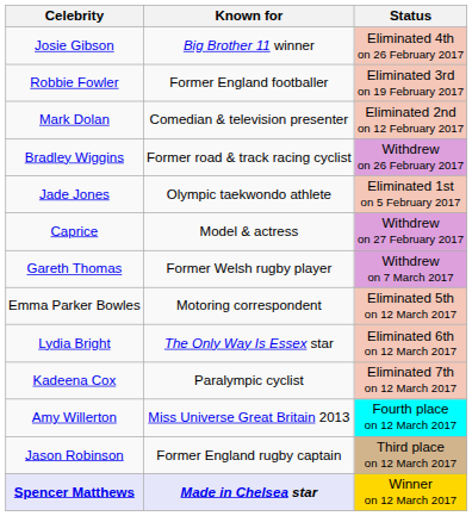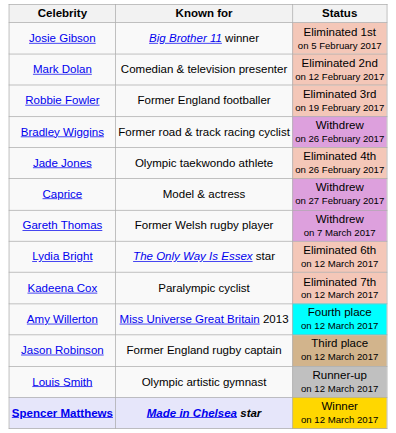 <table class="wikitable sortable" style="margin: auto; text-align: center;">
 <tr>
 <th>Celebrity</th>
 <th>Known for</th>
 <th>Status</th>
 </tr>
 <tr>
 <td><a href='#'>Josie Gibson</a></td>
 <td><em><a href='#'>Big Brother 11</a></em> winner</td>
-<td style="background:#f4c7b8;">Eliminated 4th<br><small>on 26 February 2017</small></td>
+<td style="background:#f4c7b8;">Eliminated 1st<br><small>on 5 February 2017</small></td>
+</tr>
+<tr>
+<td><a href='#'>Mark Dolan</a></td>
+<td>Comedian & television presenter</td>
+<td style="background:#f4c7b8;">Eliminated 2nd<br><small>on 12 February 2017</small></td>
 </tr>
 <tr>
 <td><a href='#'>Robbie Fowler</a></td>
 <td>Former England footballer</td>
 <td style="background:#f4c7b8;">Eliminated 3rd<br><small>on 19 February 2017</small></td>
-</tr>
-<tr>
-<td><a href='#'>Mark Dolan</a></td>
-<td>Comedian & television presenter</td>
-<td style="background:#f4c7b8;">Eliminated 2nd<br><small>on 12 February 2017</small></td>
 </tr>
 <tr>
 <td><a href='#'>Bradley Wiggins</a></td>
 <td>Former road & track racing cyclist</td>
 <td style=background:#DDA0DD>Withdrew<br><small>on 26 February 2017</small></td>
 </tr>
 <tr>
 <td><a href='#'>Jade Jones</a></td>
 <td>Olympic taekwondo athlete</td>
-<td style="background:#f4c7b8;">Eliminated 1st<br><small>on 5 February 2017</small></td>
+<td style="background:#f4c7b8;">Eliminated 4th<br><small>on 26 February 2017</small></td>
 </tr>
 <tr>
 <td><a href='#'>Caprice</a></td>
 <td>Model & actress</td>
 <td style=background:#DDA0DD>Withdrew<br><small>on 27 February 2017</small></td>
 </tr>
 <tr>
 <td><a href='#'>Gareth Thomas</a></td>
 <td>Former Welsh rugby player</td>
 <td style=background:#DDA0DD>Withdrew<br><small>on 7 March 2017</small></td>
-</tr>
-<tr>
-<td>Emma Parker Bowles</td>
-<td>Motoring correspondent</td>
-<td style="background:#f4c7b8;">Eliminated 5th<br><small>on 12 March 2017</small></td>
 </tr>
 <tr>
 <td><a href='#'>Lydia Bright</a></td>
 <td><em><a href='#'>The Only Way Is Essex</a></em> star</td>
 <td style="background:#f4c7b8;">Eliminated 6th<br><small>on 12 March 2017</small></td>
 </tr>
 <tr>
 <td><a href='#'>Kadeena Cox</a></td>
 <td>Paralympic cyclist</td>
 <td style="background:#f4c7b8;">Eliminated 7th<br><small>on 12 March 2017</small></td>
 </tr>
 <tr>
 <td><a href='#'>Amy Willerton</a></td>
 <td><a href='#'>Miss Universe Great Britain</a> 2013</td>
 <td style=background:cyan;>Fourth place<br><small>on 12 March 2017</small></td>
 </tr>
 <tr>
 <td><a href='#'>Jason Robinson</a></td>
 <td>Former England rugby captain</td>
 <td style="background:tan;">Third place<br><small>on 12 March 2017</small></td>
 </tr>
 <tr>
+<td><a href='#'>Louis Smith</a></td>
+<td>Olympic artistic gymnast</td>
+<td style=background:silver;>Runner-up<br><small>on 12 March 2017</small></td>
+</tr>
+<tr>
 <td style="background:lavender;"><strong><a href='#'>Spencer Matthews</a></strong></td>
 <td style="background:lavender;"><strong><em><a href='#'>Made in Chelsea</a><em> star<strong></td>
 <td style=background:gold></strong>Winner<strong><br><small></strong>on 12 March 2017<strong></small></td>
 </tr>
 </table>
